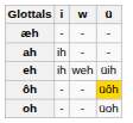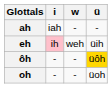 <table class="wikitable" style="text-align: center">
 <tr>
 <th>Glottals</th>
 <th>i</th>
 <th>w</th>
 <th>ü</th>
 </tr>
 <tr>
-<th>æh </th>
-<td>-</td>
-<td>-</td>
-<td>-</td>
-</tr>
-<tr>
 <th>ah </th>
-<td>ih </td>
+<td>iah </td>
 <td>-</td>
 <td>-</td>
 </tr>
 <tr>
 <th>eh </th>
-<td>ih </td>
+<td style="background: pink;">ih </td>
 <td>weh </td>
 <td>üih </td>
 </tr>
 <tr>
 <th>ôh </th>
 <td>-</td>
 <td>-</td>
 <td style="background: gold;">üôh </td>
 </tr>
 <tr>
 <th>oh </th>
 <td>-</td>
 <td>-</td>
 <td>üoh </td>
 </tr>
 </table>
